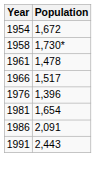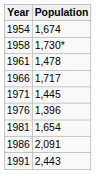 <table class="wikitable">
 <tr>
 <th>Year</th>
 <th>Population</th>
 </tr>
 <tr>
 <td>1954</td>
-<td>1,672</td>
+<td>1,674</td>
 </tr>
 <tr>
 <td>1958</td>
 <td>1,730*</td>
 </tr>
 <tr>
 <td>1961</td>
 <td>1,478</td>
 </tr>
 <tr>
 <td>1966</td>
-<td>1,517</td>
+<td>1,717</td>
+</tr>
+<tr>
+<td>1971</td>
+<td>1,445</td>
 </tr>
 <tr>
 <td>1976</td>
 <td>1,396</td>
 </tr>
 <tr>
 <td>1981</td>
 <td>1,654</td>
 </tr>
 <tr>
 <td>1986</td>
 <td>2,091</td>
 </tr>
 <tr>
 <td>1991</td>
 <td>2,443</td>
 </tr>
 </table>
